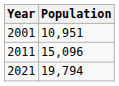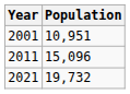 <table class="wikitable">
 <tr>
 <th>Year</th>
 <th>Population</th>
 </tr>
 <tr>
 <td>2001</td>
 <td>10,951</td>
 </tr>
 <tr>
 <td>2011</td>
 <td>15,096</td>
 </tr>
 <tr>
 <td>2021</td>
-<td>19,794</td>
+<td>19,732</td>
 </tr>
 </table>
